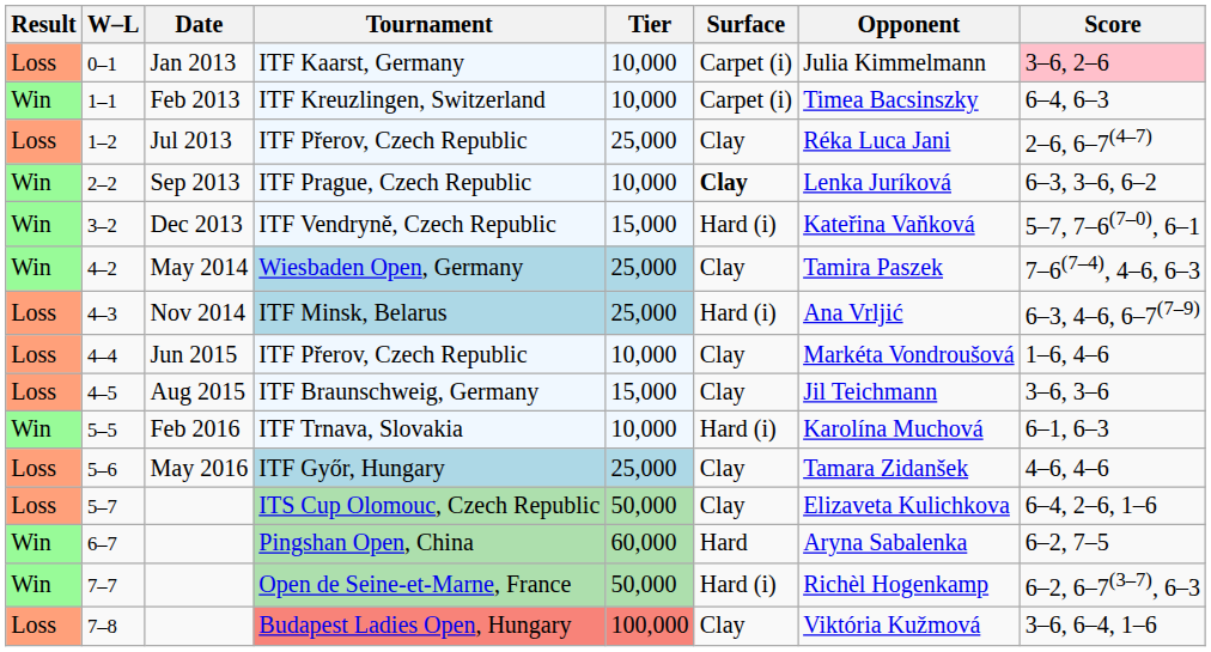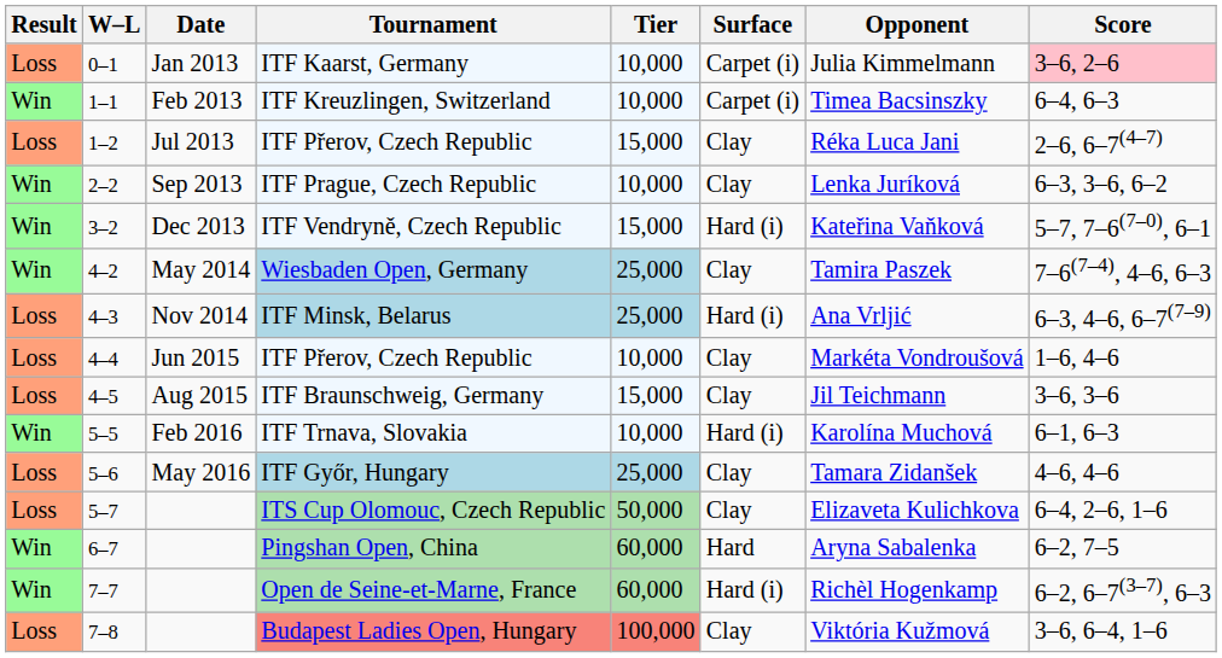 <table class="sortable wikitable nowrap">
 <tr>
 <th>Result</th>
 <th class="unsortable">W–L</th>
 <th>Date</th>
 <th>Tournament</th>
 <th>Tier</th>
 <th>Surface</th>
 <th>Opponent</th>
 <th class="unsortable">Score</th>
 </tr>
 <tr>
 <td style="background:#ffa07a;">Loss</td>
 <td><small>0–1</small></td>
 <td>Jan 2013</td>
 <td style="background:#f0f8ff;">ITF Kaarst, Germany</td>
 <td style="background:#f0f8ff;">10,000</td>
 <td>Carpet (i)</td>
 <td> Julia Kimmelmann</td>
 <td style="background: pink;">3–6, 2–6</td>
 </tr>
 <tr>
 <td style="background:#98fb98;">Win</td>
 <td><small>1–1</small></td>
 <td>Feb 2013</td>
 <td style="background:#f0f8ff;">ITF Kreuzlingen, Switzerland</td>
 <td style="background:#f0f8ff;">10,000</td>
 <td>Carpet (i)</td>
 <td> <a href='#'>Timea Bacsinszky</a></td>
 <td>6–4, 6–3</td>
 </tr>
 <tr>
 <td style="background:#ffa07a;">Loss</td>
 <td><small>1–2</small></td>
 <td>Jul 2013</td>
 <td style="background:#f0f8ff;">ITF Přerov, Czech Republic</td>
-<td style="background:#f0f8ff;">25,000</td>
+<td style="background:#f0f8ff;">15,000</td>
 <td>Clay</td>
 <td> <a href='#'>Réka Luca Jani</a></td>
 <td>2–6, 6–7<sup>(4–7)</sup></td>
 </tr>
 <tr>
 <td style="background:#98fb98;">Win</td>
 <td><small>2–2</small></td>
 <td>Sep 2013</td>
 <td style="background:#f0f8ff;">ITF Prague, Czech Republic</td>
 <td style="background:#f0f8ff;">10,000</td>
-<td><strong>Clay</strong></td>
+<td>Clay</td>
 <td> <a href='#'>Lenka Juríková</a></td>
 <td>6–3, 3–6, 6–2</td>
 </tr>
 <tr>
 <td style="background:#98fb98;">Win</td>
 <td><small>3–2</small></td>
 <td>Dec 2013</td>
 <td style="background:#f0f8ff;">ITF Vendryně, Czech Republic</td>
 <td style="background:#f0f8ff;">15,000</td>
 <td>Hard (i)</td>
 <td> <a href='#'>Kateřina Vaňková</a></td>
 <td>5–7, 7–6<sup>(7–0)</sup>, 6–1</td>
 </tr>
 <tr>
 <td style="background:#98fb98;">Win</td>
 <td><small>4–2</small></td>
 <td>May 2014</td>
 <td style="background:lightblue;"><a href='#'>Wiesbaden Open</a>, Germany</td>
 <td style="background:lightblue;">25,000</td>
 <td>Clay</td>
 <td> <a href='#'>Tamira Paszek</a></td>
 <td>7–6<sup>(7–4)</sup>, 4–6, 6–3</td>
 </tr>
 <tr>
 <td style="background:#ffa07a;">Loss</td>
 <td><small>4–3</small></td>
 <td>Nov 2014</td>
 <td style="background:lightblue;">ITF Minsk, Belarus</td>
 <td style="background:lightblue;">25,000</td>
 <td>Hard (i)</td>
 <td> <a href='#'>Ana Vrljić</a></td>
 <td>6–3, 4–6, 6–7<sup>(7–9)</sup></td>
 </tr>
 <tr>
 <td style="background:#ffa07a;">Loss</td>
 <td><small>4–4</small></td>
 <td>Jun 2015</td>
 <td style="background:#f0f8ff;">ITF Přerov, Czech Republic</td>
 <td style="background:#f0f8ff;">10,000</td>
 <td>Clay</td>
 <td> <a href='#'>Markéta Vondroušová</a></td>
 <td>1–6, 4–6</td>
 </tr>
 <tr>
 <td style="background:#ffa07a;">Loss</td>
 <td><small>4–5</small></td>
 <td>Aug 2015</td>
 <td style="background:#f0f8ff;">ITF Braunschweig, Germany</td>
 <td style="background:#f0f8ff;">15,000</td>
 <td>Clay</td>
 <td> <a href='#'>Jil Teichmann</a></td>
 <td>3–6, 3–6</td>
 </tr>
 <tr>
 <td style="background:#98fb98;">Win</td>
 <td><small>5–5</small></td>
 <td>Feb 2016</td>
 <td style="background:#f0f8ff;">ITF Trnava, Slovakia</td>
 <td style="background:#f0f8ff;">10,000</td>
 <td>Hard (i)</td>
 <td> <a href='#'>Karolína Muchová</a></td>
 <td>6–1, 6–3</td>
 </tr>
 <tr>
 <td style="background:#ffa07a;">Loss</td>
 <td><small>5–6</small></td>
 <td>May 2016</td>
 <td style="background:lightblue;">ITF Győr, Hungary</td>
 <td style="background:lightblue;">25,000</td>
 <td>Clay</td>
 <td> <a href='#'>Tamara Zidanšek</a></td>
 <td>4–6, 4–6</td>
 </tr>
 <tr>
 <td style="background:#ffa07a;">Loss</td>
 <td><small>5–7</small></td>
 <td><a href='#'></a></td>
 <td style="background:#addfad"><a href='#'>ITS Cup Olomouc</a>, Czech Republic</td>
 <td style="background:#addfad">50,000</td>
 <td>Clay</td>
 <td> <a href='#'>Elizaveta Kulichkova</a></td>
 <td>6–4, 2–6, 1–6</td>
 </tr>
 <tr>
 <td style="background:#98fb98;">Win</td>
 <td><small>6–7</small></td>
 <td><a href='#'></a></td>
 <td style="background:#addfad"><a href='#'>Pingshan Open</a>, China</td>
 <td style="background:#addfad">60,000</td>
 <td>Hard</td>
 <td> <a href='#'>Aryna Sabalenka</a></td>
 <td>6–2, 7–5</td>
 </tr>
 <tr>
 <td style="background:#98fb98;">Win</td>
 <td><small>7–7</small></td>
 <td><a href='#'></a></td>
 <td style="background:#addfad"><a href='#'>Open de Seine-et-Marne</a>, France</td>
-<td style="background:#addfad">50,000</td>
+<td style="background:#addfad">60,000</td>
 <td>Hard (i)</td>
 <td> <a href='#'>Richèl Hogenkamp</a></td>
 <td>6–2, 6–7<sup>(3–7)</sup>, 6–3</td>
 </tr>
 <tr>
 <td style="background:#ffa07a;">Loss</td>
 <td><small>7–8</small></td>
 <td><a href='#'></a></td>
 <td style="background:#f88379;"><a href='#'>Budapest Ladies Open</a>, Hungary</td>
 <td style="background:#f88379;">100,000</td>
 <td>Clay</td>
 <td> <a href='#'>Viktória Kužmová</a></td>
 <td>3–6, 6–4, 1–6</td>
 </tr>
 </table>
